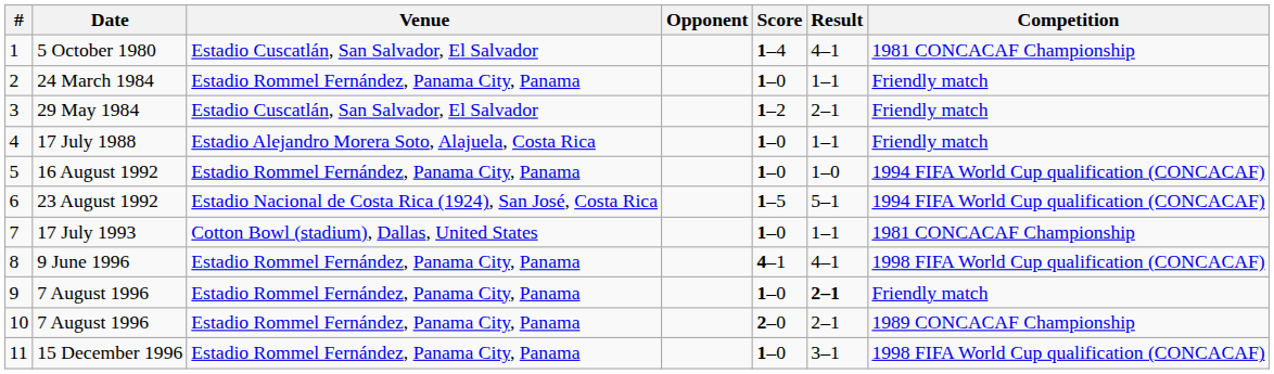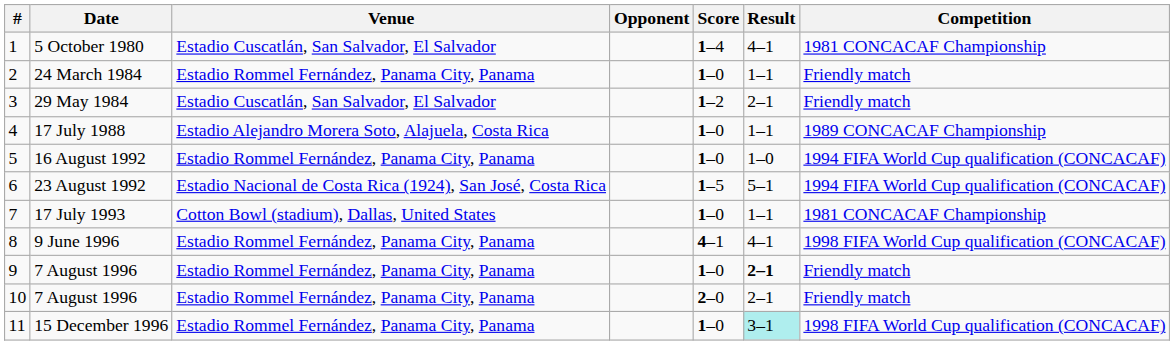 <table class="wikitable">
 <tr>
 <th>#</th>
 <th>Date</th>
 <th>Venue</th>
 <th>Opponent</th>
 <th>Score</th>
 <th>Result</th>
 <th>Competition</th>
 </tr>
 <tr>
 <td>1</td>
 <td>5 October 1980</td>
 <td><a href='#'>Estadio Cuscatlán</a>, <a href='#'>San Salvador</a>, <a href='#'>El Salvador</a></td>
 <td></td>
 <td><strong>1</strong>–4</td>
 <td>4–1</td>
 <td><a href='#'>1981 CONCACAF Championship</a></td>
 </tr>
 <tr>
 <td>2</td>
 <td>24 March 1984</td>
 <td><a href='#'>Estadio Rommel Fernández</a>, <a href='#'>Panama City</a>, <a href='#'>Panama</a></td>
 <td></td>
 <td><strong>1</strong>–0</td>
 <td>1–1</td>
 <td><a href='#'>Friendly match</a></td>
 </tr>
 <tr>
 <td>3</td>
 <td>29 May 1984</td>
 <td><a href='#'>Estadio Cuscatlán</a>, <a href='#'>San Salvador</a>, <a href='#'>El Salvador</a></td>
 <td></td>
 <td><strong>1</strong>–2</td>
 <td>2–1</td>
 <td><a href='#'>Friendly match</a></td>
 </tr>
 <tr>
 <td>4</td>
 <td>17 July 1988</td>
 <td><a href='#'>Estadio Alejandro Morera Soto</a>, <a href='#'>Alajuela</a>, <a href='#'>Costa Rica</a></td>
 <td></td>
 <td><strong>1</strong>–0</td>
 <td>1–1</td>
-<td><a href='#'>Friendly match</a></td>
+<td><a href='#'>1989 CONCACAF Championship</a></td>
 </tr>
 <tr>
 <td>5</td>
 <td>16 August 1992</td>
 <td><a href='#'>Estadio Rommel Fernández</a>, <a href='#'>Panama City</a>, <a href='#'>Panama</a></td>
 <td></td>
 <td><strong>1</strong>–0</td>
 <td>1–0</td>
 <td><a href='#'>1994 FIFA World Cup qualification (CONCACAF)</a></td>
 </tr>
 <tr>
 <td>6</td>
 <td>23 August 1992</td>
 <td><a href='#'>Estadio Nacional de Costa Rica (1924)</a>, <a href='#'>San José</a>, <a href='#'>Costa Rica</a></td>
 <td></td>
 <td><strong>1</strong>–5</td>
 <td>5–1</td>
 <td><a href='#'>1994 FIFA World Cup qualification (CONCACAF)</a></td>
 </tr>
 <tr>
 <td>7</td>
 <td>17 July 1993</td>
 <td><a href='#'>Cotton Bowl (stadium)</a>, <a href='#'>Dallas</a>, <a href='#'>United States</a></td>
 <td></td>
 <td><strong>1</strong>–0</td>
 <td>1–1</td>
 <td><a href='#'>1981 CONCACAF Championship</a></td>
 </tr>
 <tr>
 <td>8</td>
 <td>9 June 1996</td>
 <td><a href='#'>Estadio Rommel Fernández</a>, <a href='#'>Panama City</a>, <a href='#'>Panama</a></td>
 <td></td>
 <td><strong>4</strong>–1</td>
 <td>4–1</td>
 <td><a href='#'>1998 FIFA World Cup qualification (CONCACAF)</a></td>
 </tr>
 <tr>
 <td>9</td>
 <td>7 August 1996</td>
 <td><a href='#'>Estadio Rommel Fernández</a>, <a href='#'>Panama City</a>, <a href='#'>Panama</a></td>
 <td></td>
 <td><strong>1</strong>–0</td>
 <td><strong>2–1</strong></td>
 <td><a href='#'>Friendly match</a></td>
 </tr>
 <tr>
 <td>10</td>
 <td>7 August 1996</td>
 <td><a href='#'>Estadio Rommel Fernández</a>, <a href='#'>Panama City</a>, <a href='#'>Panama</a></td>
 <td></td>
 <td><strong>2</strong>–0</td>
 <td>2–1</td>
-<td><a href='#'>1989 CONCACAF Championship</a></td>
+<td><a href='#'>Friendly match</a></td>
 </tr>
 <tr>
 <td>11</td>
 <td>15 December 1996</td>
 <td><a href='#'>Estadio Rommel Fernández</a>, <a href='#'>Panama City</a>, <a href='#'>Panama</a></td>
 <td></td>
 <td><strong>1</strong>–0</td>
-<td>3–1</td>
+<td style="background: paleturquoise;">3–1</td>
 <td><a href='#'>1998 FIFA World Cup qualification (CONCACAF)</a></td>
 </tr>
 </table>
